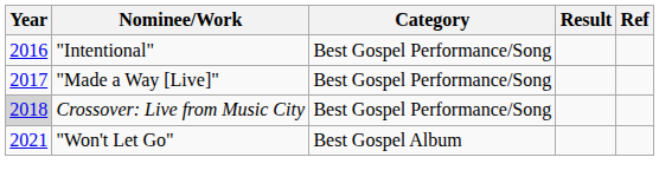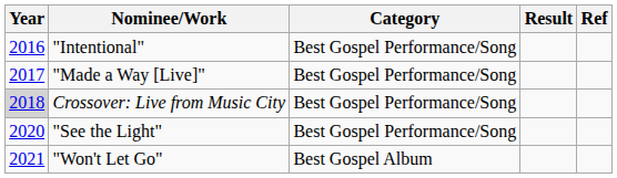 <table class="wikitable">
 <tr>
 <th>Year</th>
 <th>Nominee/Work</th>
 <th>Category</th>
 <th>Result</th>
 <th>Ref</th>
 </tr>
 <tr>
 <td><a href='#'>2016</a></td>
 <td>"Intentional"</td>
 <td>Best Gospel Performance/Song</td>
 <td></td>
 <td></td>
 </tr>
 <tr>
 <td><a href='#'>2017</a></td>
 <td>"Made a Way [Live]"</td>
 <td>Best Gospel Performance/Song</td>
 <td></td>
 <td></td>
 </tr>
 <tr>
 <td style="background: lightgrey;"><a href='#'>2018</a></td>
 <td><em>Crossover: Live from Music City</em></td>
 <td>Best Gospel Performance/Song</td>
 <td></td>
 <td></td>
 </tr>
 <tr>
+<td><a href='#'>2020</a></td>
+<td>"See the Light"</td>
+<td>Best Gospel Performance/Song</td>
+<td></td>
+<td></td>
+</tr>
+<tr>
 <td><a href='#'>2021</a></td>
 <td>"Won't Let Go"</td>
 <td>Best Gospel Album</td>
 <td></td>
 <td></td>
 </tr>
 </table>
